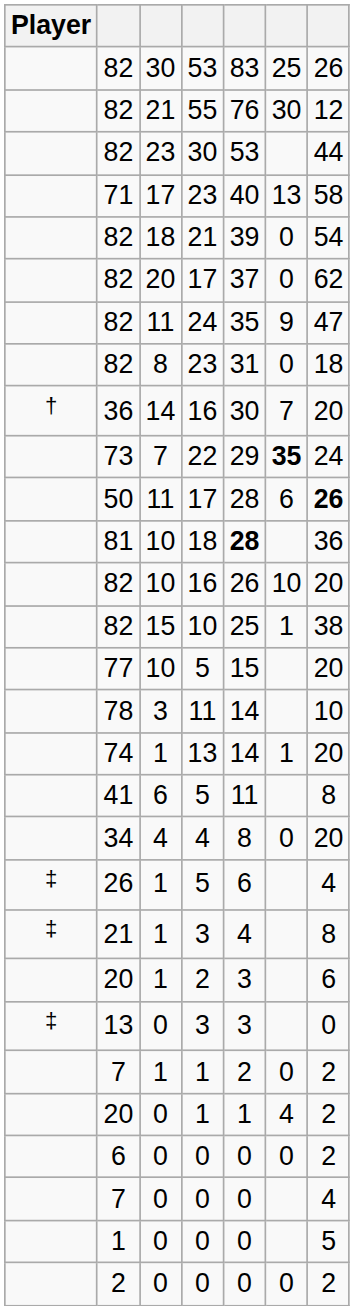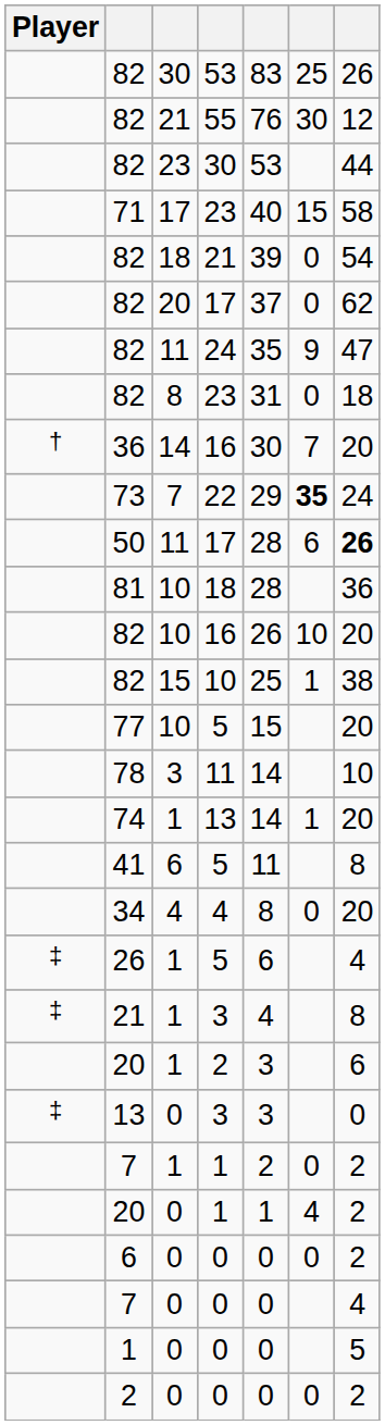 <table class="wikitable sortable" style="text-align:center;">
 <tr>
 <th>Player</th>
 <th></th>
 <th></th>
 <th></th>
 <th></th>
 <th data-sort-type="number"></th>
 <th></th>
 </tr>
 <tr>
 <td></td>
 <td>82</td>
 <td>30</td>
 <td>53</td>
 <td>83</td>
 <td>25</td>
 <td>26</td>
 </tr>
 <tr>
 <td></td>
 <td>82</td>
 <td>21</td>
 <td>55</td>
 <td>76</td>
 <td>30</td>
 <td>12</td>
 </tr>
 <tr>
 <td></td>
 <td>82</td>
 <td>23</td>
 <td>30</td>
 <td>53</td>
 <td></td>
 <td>44</td>
 </tr>
 <tr>
 <td></td>
 <td>71</td>
 <td>17</td>
 <td>23</td>
 <td>40</td>
-<td>13</td>
+<td>15</td>
 <td>58</td>
 </tr>
 <tr>
 <td></td>
 <td>82</td>
 <td>18</td>
 <td>21</td>
 <td>39</td>
 <td>0</td>
 <td>54</td>
 </tr>
 <tr>
 <td></td>
 <td>82</td>
 <td>20</td>
 <td>17</td>
 <td>37</td>
 <td>0</td>
 <td>62</td>
 </tr>
 <tr>
 <td></td>
 <td>82</td>
 <td>11</td>
 <td>24</td>
 <td>35</td>
 <td>9</td>
 <td>47</td>
 </tr>
 <tr>
 <td></td>
 <td>82</td>
 <td>8</td>
 <td>23</td>
 <td>31</td>
 <td>0</td>
 <td>18</td>
 </tr>
 <tr>
 <td><sup>†</sup></td>
 <td>36</td>
 <td>14</td>
 <td>16</td>
 <td>30</td>
 <td>7</td>
 <td>20</td>
 </tr>
 <tr>
 <td></td>
 <td>73</td>
 <td>7</td>
 <td>22</td>
 <td>29</td>
 <td><strong>35</strong></td>
 <td>24</td>
 </tr>
 <tr>
 <td></td>
 <td>50</td>
 <td>11</td>
 <td>17</td>
 <td>28</td>
 <td>6</td>
 <td><strong>26</strong></td>
 </tr>
 <tr>
 <td></td>
 <td>81</td>
 <td>10</td>
 <td>18</td>
-<td><strong>28</strong></td>
+<td>28</td>
 <td></td>
 <td>36</td>
 </tr>
 <tr>
 <td></td>
 <td>82</td>
 <td>10</td>
 <td>16</td>
 <td>26</td>
 <td>10</td>
 <td>20</td>
 </tr>
 <tr>
 <td></td>
 <td>82</td>
 <td>15</td>
 <td>10</td>
 <td>25</td>
 <td>1</td>
 <td>38</td>
 </tr>
 <tr>
 <td></td>
 <td>77</td>
 <td>10</td>
 <td>5</td>
 <td>15</td>
 <td></td>
 <td>20</td>
 </tr>
 <tr>
 <td></td>
 <td>78</td>
 <td>3</td>
 <td>11</td>
 <td>14</td>
 <td></td>
 <td>10</td>
 </tr>
 <tr>
 <td></td>
 <td>74</td>
 <td>1</td>
 <td>13</td>
 <td>14</td>
 <td>1</td>
 <td>20</td>
 </tr>
 <tr>
 <td></td>
 <td>41</td>
 <td>6</td>
 <td>5</td>
 <td>11</td>
 <td></td>
 <td>8</td>
 </tr>
 <tr>
 <td></td>
 <td>34</td>
 <td>4</td>
 <td>4</td>
 <td>8</td>
 <td>0</td>
 <td>20</td>
 </tr>
 <tr>
 <td><sup>‡</sup></td>
 <td>26</td>
 <td>1</td>
 <td>5</td>
 <td>6</td>
 <td></td>
 <td>4</td>
 </tr>
 <tr>
 <td><sup>‡</sup></td>
 <td>21</td>
 <td>1</td>
 <td>3</td>
 <td>4</td>
 <td></td>
 <td>8</td>
 </tr>
 <tr>
 <td></td>
 <td>20</td>
 <td>1</td>
 <td>2</td>
 <td>3</td>
 <td></td>
 <td>6</td>
 </tr>
 <tr>
 <td><sup>‡</sup></td>
 <td>13</td>
 <td>0</td>
 <td>3</td>
 <td>3</td>
 <td></td>
 <td>0</td>
 </tr>
 <tr>
 <td></td>
 <td>7</td>
 <td>1</td>
 <td>1</td>
 <td>2</td>
 <td>0</td>
 <td>2</td>
 </tr>
 <tr>
 <td></td>
 <td>20</td>
 <td>0</td>
 <td>1</td>
 <td>1</td>
 <td>4</td>
 <td>2</td>
 </tr>
 <tr>
 <td></td>
 <td>6</td>
 <td>0</td>
 <td>0</td>
 <td>0</td>
 <td>0</td>
 <td>2</td>
 </tr>
 <tr>
 <td></td>
 <td>7</td>
 <td>0</td>
 <td>0</td>
 <td>0</td>
 <td></td>
 <td>4</td>
 </tr>
 <tr>
 <td></td>
 <td>1</td>
 <td>0</td>
 <td>0</td>
 <td>0</td>
 <td></td>
 <td>5</td>
 </tr>
 <tr>
 <td></td>
 <td>2</td>
 <td>0</td>
 <td>0</td>
 <td>0</td>
 <td>0</td>
 <td>2</td>
 </tr>
 </table>
